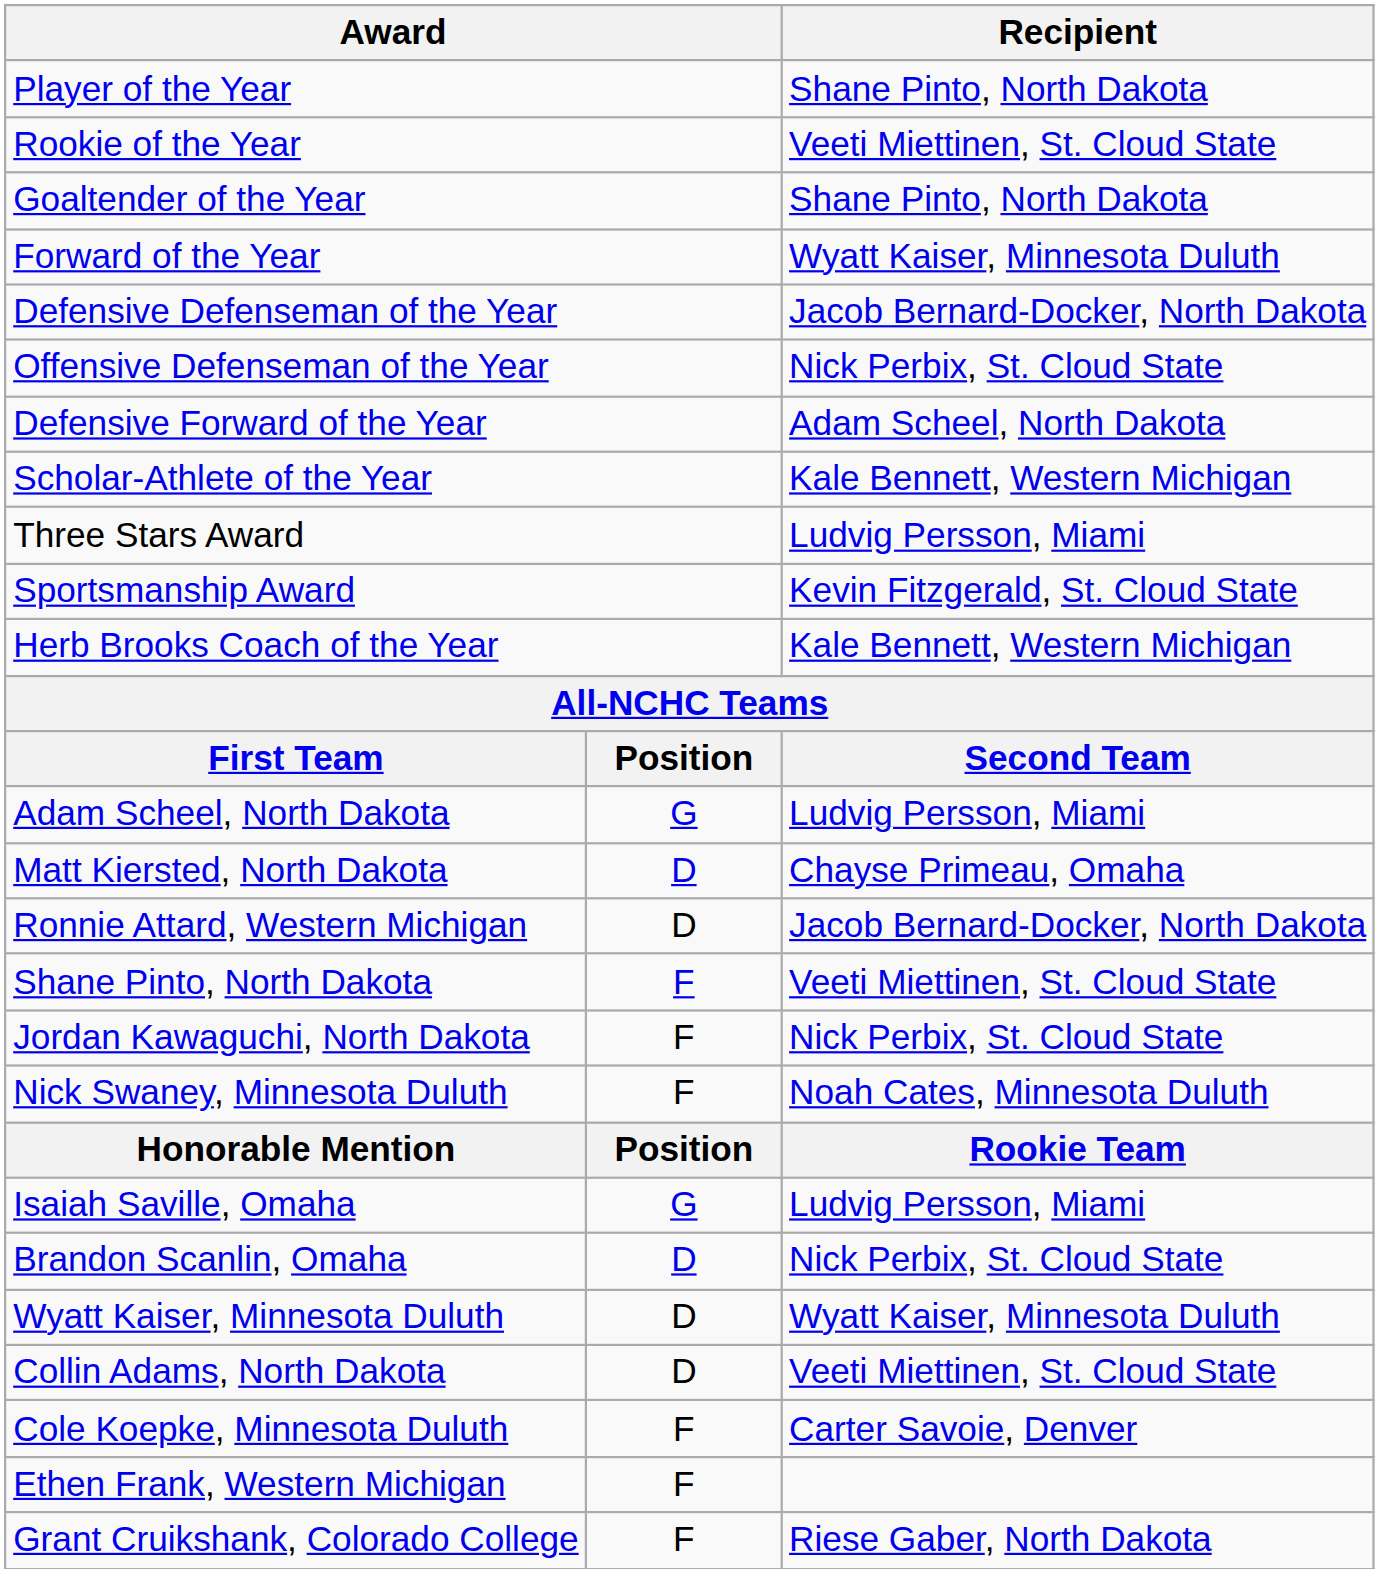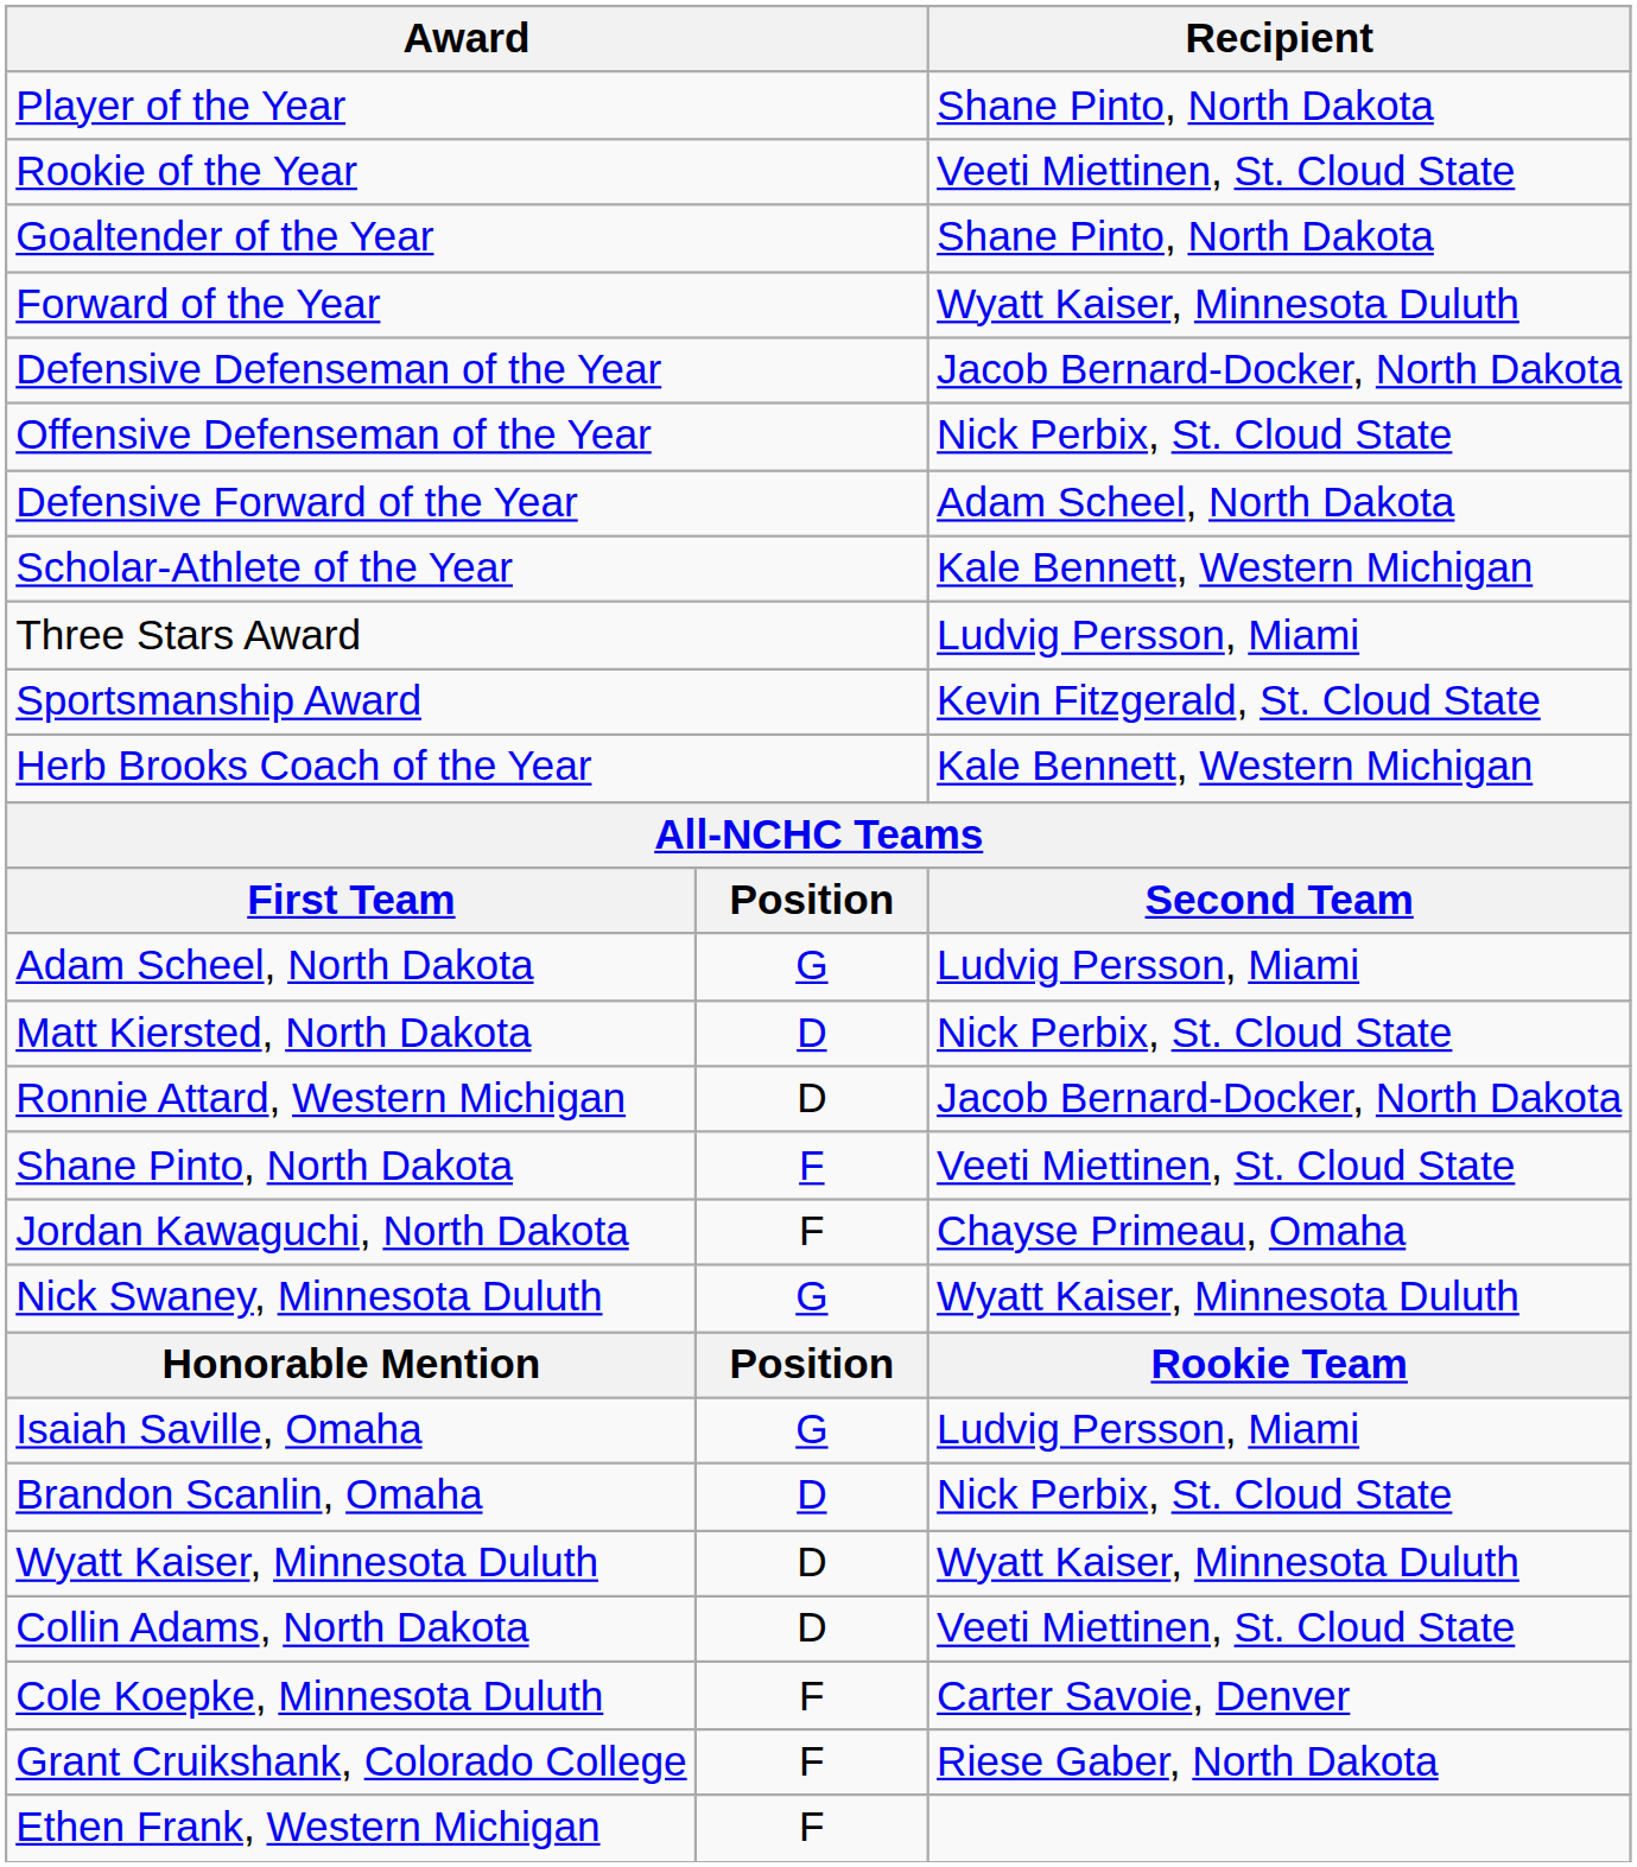 <table class="wikitable">
 <tr>
 <th colspan=2>Award</th>
 <th>Recipient</th>
 </tr>
 <tr>
 <td colspan=2><a href='#'>Player of the Year</a></td>
 <td><a href='#'>Shane Pinto</a>, <a href='#'>North Dakota</a></td>
 </tr>
 <tr>
 <td colspan=2><a href='#'>Rookie of the Year</a></td>
 <td><a href='#'>Veeti Miettinen</a>, <a href='#'>St. Cloud State</a></td>
 </tr>
 <tr>
 <td colspan=2><a href='#'>Goaltender of the Year</a></td>
 <td><a href='#'>Shane Pinto</a>, <a href='#'>North Dakota</a></td>
 </tr>
 <tr>
 <td colspan=2><a href='#'>Forward of the Year</a></td>
 <td><a href='#'>Wyatt Kaiser</a>, <a href='#'>Minnesota Duluth</a></td>
 </tr>
 <tr>
 <td colspan=2><a href='#'>Defensive Defenseman of the Year</a></td>
 <td><a href='#'>Jacob Bernard-Docker</a>, <a href='#'>North Dakota</a></td>
 </tr>
 <tr>
 <td colspan=2><a href='#'>Offensive Defenseman of the Year</a></td>
 <td><a href='#'>Nick Perbix</a>, <a href='#'>St. Cloud State</a></td>
 </tr>
 <tr>
 <td colspan=2><a href='#'>Defensive Forward of the Year</a></td>
 <td><a href='#'>Adam Scheel</a>, <a href='#'>North Dakota</a></td>
 </tr>
 <tr>
 <td colspan=2><a href='#'>Scholar-Athlete of the Year</a></td>
 <td><a href='#'>Kale Bennett</a>, <a href='#'>Western Michigan</a></td>
 </tr>
 <tr>
 <td colspan=2>Three Stars Award</td>
 <td><a href='#'>Ludvig Persson</a>, <a href='#'>Miami</a></td>
 </tr>
 <tr>
 <td colspan=2><a href='#'>Sportsmanship Award</a></td>
 <td><a href='#'>Kevin Fitzgerald</a>, <a href='#'>St. Cloud State</a></td>
 </tr>
 <tr>
 <td colspan=2><a href='#'>Herb Brooks Coach of the Year</a></td>
 <td><a href='#'>Kale Bennett</a>, <a href='#'>Western Michigan</a></td>
 </tr>
 <tr>
 <th colspan=3><a href='#'>All-NCHC Teams</a></th>
 </tr>
 <tr>
 <th><a href='#'>First Team</a></th>
 <th>  Position  </th>
 <th><a href='#'>Second Team</a></th>
 </tr>
 <tr>
 <td><a href='#'>Adam Scheel</a>, <a href='#'>North Dakota</a></td>
 <td align=center><a href='#'>G</a></td>
 <td><a href='#'>Ludvig Persson</a>, <a href='#'>Miami</a></td>
 </tr>
 <tr>
 <td><a href='#'>Matt Kiersted</a>, <a href='#'>North Dakota</a></td>
 <td align=center><a href='#'>D</a></td>
-<td><a href='#'>Chayse Primeau</a>, <a href='#'>Omaha</a></td>
+<td><a href='#'>Nick Perbix</a>, <a href='#'>St. Cloud State</a></td>
 </tr>
 <tr>
 <td><a href='#'>Ronnie Attard</a>, <a href='#'>Western Michigan</a></td>
 <td align=center>D</td>
 <td><a href='#'>Jacob Bernard-Docker</a>, <a href='#'>North Dakota</a></td>
 </tr>
 <tr>
 <td><a href='#'>Shane Pinto</a>, <a href='#'>North Dakota</a></td>
 <td align=center><a href='#'>F</a></td>
 <td><a href='#'>Veeti Miettinen</a>, <a href='#'>St. Cloud State</a></td>
 </tr>
 <tr>
 <td><a href='#'>Jordan Kawaguchi</a>, <a href='#'>North Dakota</a></td>
 <td align=center>F</td>
-<td><a href='#'>Nick Perbix</a>, <a href='#'>St. Cloud State</a></td>
+<td><a href='#'>Chayse Primeau</a>, <a href='#'>Omaha</a></td>
 </tr>
 <tr>
 <td><a href='#'>Nick Swaney</a>, <a href='#'>Minnesota Duluth</a></td>
-<td align=center>F</td>
-<td><a href='#'>Noah Cates</a>, <a href='#'>Minnesota Duluth</a></td>
+<td align=center><a href='#'>G</a></td>
+<td><a href='#'>Wyatt Kaiser</a>, <a href='#'>Minnesota Duluth</a></td>
 </tr>
 <tr>
 <th>Honorable Mention</th>
 <th>  Position  </th>
 <th><a href='#'>Rookie Team</a></th>
 </tr>
 <tr>
 <td><a href='#'>Isaiah Saville</a>, <a href='#'>Omaha</a></td>
 <td align=center><a href='#'>G</a></td>
 <td><a href='#'>Ludvig Persson</a>, <a href='#'>Miami</a></td>
 </tr>
 <tr>
 <td><a href='#'>Brandon Scanlin</a>, <a href='#'>Omaha</a></td>
 <td align=center><a href='#'>D</a></td>
 <td><a href='#'>Nick Perbix</a>, <a href='#'>St. Cloud State</a></td>
 </tr>
 <tr>
 <td><a href='#'>Wyatt Kaiser</a>, <a href='#'>Minnesota Duluth</a></td>
 <td align=center>D</td>
 <td><a href='#'>Wyatt Kaiser</a>, <a href='#'>Minnesota Duluth</a></td>
 </tr>
 <tr>
 <td><a href='#'>Collin Adams</a>, <a href='#'>North Dakota</a></td>
 <td align=center>D</td>
 <td><a href='#'>Veeti Miettinen</a>, <a href='#'>St. Cloud State</a></td>
 </tr>
 <tr>
 <td><a href='#'>Cole Koepke</a>, <a href='#'>Minnesota Duluth</a></td>
 <td align=center>F</td>
 <td><a href='#'>Carter Savoie</a>, <a href='#'>Denver</a></td>
 </tr>
 <tr>
+<td><a href='#'>Grant Cruikshank</a>, <a href='#'>Colorado College</a></td>
+<td align=center>F</td>
+<td><a href='#'>Riese Gaber</a>, <a href='#'>North Dakota</a></td>
+</tr>
+<tr>
 <td><a href='#'>Ethen Frank</a>, <a href='#'>Western Michigan</a></td>
 <td align=center>F</td>
 <td></td>
 </tr>
 <tr>
-<td><a href='#'>Grant Cruikshank</a>, <a href='#'>Colorado College</a></td>
-<td align=center>F</td>
-<td><a href='#'>Riese Gaber</a>, <a href='#'>North Dakota</a></td>
-</tr>
-<tr>
 </tr>
 </table>
